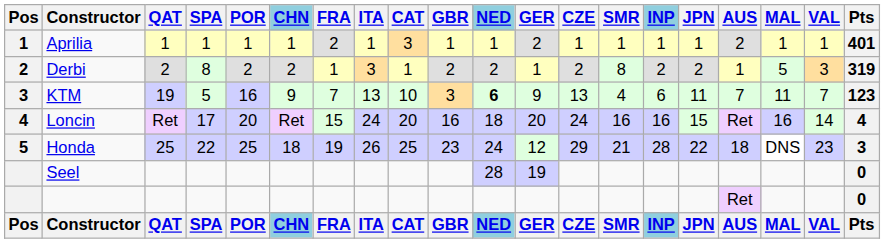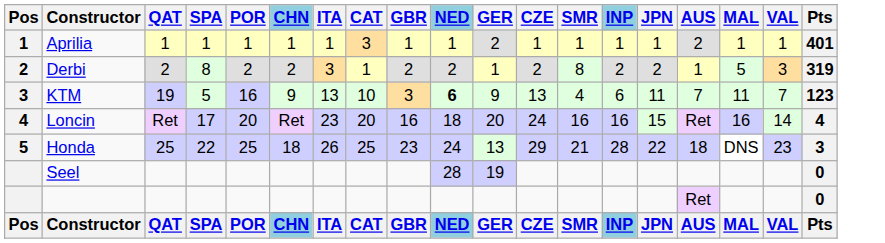 <table class="wikitable" style="font-size:85%; text-align:center">
 <tr valign="top">
 <th valign="middle" scope="col">Pos</th>
 <th valign="middle" scope="col">Constructor</th>
 <th><a href='#'>QAT</a><br></th>
 <th><a href='#'>SPA</a><br></th>
 <th><a href='#'>POR</a><br></th>
 <th style="background:#8fcfdf;"><a href='#'>CHN</a><br></th>
-<th><a href='#'>FRA</a><br></th>
 <th><a href='#'>ITA</a><br></th>
 <th><a href='#'>CAT</a><br></th>
 <th><a href='#'>GBR</a><br></th>
 <th style="background:#8fcfdf;"><a href='#'>NED</a><br></th>
 <th><a href='#'>GER</a><br></th>
 <th><a href='#'>CZE</a><br></th>
 <th><a href='#'>SMR</a><br></th>
 <th style="background:#8fcfdf;"><a href='#'>INP</a><br></th>
 <th><a href='#'>JPN</a><br></th>
 <th><a href='#'>AUS</a><br></th>
 <th><a href='#'>MAL</a><br></th>
 <th><a href='#'>VAL</a><br></th>
 <th valign="middle">Pts</th>
 </tr>
 <tr>
 <th>1</th>
 <td align="left"> <a href='#'>Aprilia</a></td>
 <td style="background:#ffffbf;">1</td>
 <td style="background:#ffffbf;">1</td>
 <td style="background:#ffffbf;">1</td>
 <td style="background:#ffffbf;">1</td>
-<td style="background:#dfdfdf;">2</td>
 <td style="background:#ffffbf;">1</td>
 <td style="background:#ffdf9f;">3</td>
 <td style="background:#ffffbf;">1</td>
 <td style="background:#ffffbf;">1</td>
 <td style="background:#dfdfdf;">2</td>
 <td style="background:#ffffbf;">1</td>
 <td style="background:#ffffbf;">1</td>
 <td style="background:#ffffbf;">1</td>
 <td style="background:#ffffbf;">1</td>
 <td style="background:#dfdfdf;">2</td>
 <td style="background:#ffffbf;">1</td>
 <td style="background:#ffffbf;">1</td>
 <th>401</th>
 </tr>
 <tr>
 <th>2</th>
 <td align="left"> <a href='#'>Derbi</a></td>
 <td style="background:#dfdfdf;">2</td>
 <td style="background:#dfffdf;">8</td>
 <td style="background:#dfdfdf;">2</td>
 <td style="background:#dfdfdf;">2</td>
-<td style="background:#ffffbf;">1</td>
 <td style="background:#ffdf9f;">3</td>
 <td style="background:#ffffbf;">1</td>
 <td style="background:#dfdfdf;">2</td>
 <td style="background:#dfdfdf;">2</td>
 <td style="background:#ffffbf;">1</td>
 <td style="background:#dfdfdf;">2</td>
 <td style="background:#dfffdf;">8</td>
 <td style="background:#dfdfdf;">2</td>
 <td style="background:#dfdfdf;">2</td>
 <td style="background:#ffffbf;">1</td>
 <td style="background:#dfffdf;">5</td>
 <td style="background:#ffdf9f;">3</td>
 <th>319</th>
 </tr>
 <tr>
 <th>3</th>
 <td align="left"> <a href='#'>KTM</a></td>
 <td style="background:#cfcfff;">19</td>
 <td style="background:#dfffdf;">5</td>
 <td style="background:#cfcfff;">16</td>
 <td style="background:#dfffdf;">9</td>
-<td style="background:#dfffdf;">7</td>
 <td style="background:#dfffdf;">13</td>
 <td style="background:#dfffdf;">10</td>
 <td style="background:#ffdf9f;">3</td>
 <td style="background:#dfffdf;"><strong>6</strong></td>
 <td style="background:#dfffdf;">9</td>
 <td style="background:#dfffdf;">13</td>
 <td style="background:#dfffdf;">4</td>
 <td style="background:#dfffdf;">6</td>
 <td style="background:#dfffdf;">11</td>
 <td style="background:#dfffdf;">7</td>
 <td style="background:#dfffdf;">11</td>
 <td style="background:#dfffdf;">7</td>
 <th>123</th>
 </tr>
 <tr>
 <th>4</th>
 <td align="left"> <a href='#'>Loncin</a></td>
 <td style="background:#efcfff;">Ret</td>
 <td style="background:#cfcfff;">17</td>
 <td style="background:#cfcfff;">20</td>
 <td style="background:#efcfff;">Ret</td>
-<td style="background:#dfffdf;">15</td>
-<td style="background:#cfcfff;">24</td>
+<td style="background:#cfcfff;">23</td>
 <td style="background:#cfcfff;">20</td>
 <td style="background:#cfcfff;">16</td>
 <td style="background:#cfcfff;">18</td>
 <td style="background:#cfcfff;">20</td>
 <td style="background:#cfcfff;">24</td>
 <td style="background:#cfcfff;">16</td>
 <td style="background:#cfcfff;">16</td>
 <td style="background:#dfffdf;">15</td>
 <td style="background:#efcfff;">Ret</td>
 <td style="background:#cfcfff;">16</td>
 <td style="background:#dfffdf;">14</td>
 <th>4</th>
 </tr>
 <tr>
 <th>5</th>
 <td align="left"> <a href='#'>Honda</a></td>
 <td style="background:#cfcfff;">25</td>
 <td style="background:#cfcfff;">22</td>
 <td style="background:#cfcfff;">25</td>
 <td style="background:#cfcfff;">18</td>
-<td style="background:#cfcfff;">19</td>
 <td style="background:#cfcfff;">26</td>
 <td style="background:#cfcfff;">25</td>
 <td style="background:#cfcfff;">23</td>
 <td style="background:#cfcfff;">24</td>
-<td style="background:#dfffdf;">12</td>
+<td style="background:#dfffdf;">13</td>
 <td style="background:#cfcfff;">29</td>
 <td style="background:#cfcfff;">21</td>
 <td style="background:#cfcfff;">28</td>
 <td style="background:#cfcfff;">22</td>
 <td style="background:#cfcfff;">18</td>
 <td style="background:#ffffff;">DNS</td>
 <td style="background:#cfcfff;">23</td>
 <th>3</th>
 </tr>
 <tr>
 <th></th>
 <td align="left"> <a href='#'>Seel</a></td>
-<td></td>
 <td></td>
 <td></td>
 <td></td>
 <td></td>
 <td></td>
 <td></td>
 <td></td>
 <td style="background:#cfcfff;">28</td>
 <td style="background:#cfcfff;">19</td>
 <td></td>
 <td></td>
 <td></td>
 <td></td>
 <td></td>
 <td></td>
 <td></td>
 <th>0</th>
 </tr>
 <tr>
 <th></th>
 <td align="left"></td>
 <td></td>
 <td></td>
 <td></td>
 <td></td>
 <td></td>
 <td></td>
 <td></td>
 <td></td>
 <td></td>
 <td></td>
 <td></td>
 <td></td>
 <td></td>
-<td></td>
 <td style="background:#efcfff;">Ret</td>
 <td></td>
 <td></td>
 <th>0</th>
 </tr>
 <tr valign="top">
 <th valign="middle">Pos</th>
 <th valign="middle" scope="col">Constructor</th>
 <th><a href='#'>QAT</a><br></th>
 <th><a href='#'>SPA</a><br></th>
 <th><a href='#'>POR</a><br></th>
 <th style="background:#8fcfdf;"><a href='#'>CHN</a><br></th>
-<th><a href='#'>FRA</a><br></th>
 <th><a href='#'>ITA</a><br></th>
 <th><a href='#'>CAT</a><br></th>
 <th><a href='#'>GBR</a><br></th>
 <th style="background:#8fcfdf;"><a href='#'>NED</a><br></th>
 <th><a href='#'>GER</a><br></th>
 <th><a href='#'>CZE</a><br></th>
 <th><a href='#'>SMR</a><br></th>
 <th style="background:#8fcfdf;"><a href='#'>INP</a><br></th>
 <th><a href='#'>JPN</a><br></th>
 <th><a href='#'>AUS</a><br></th>
 <th><a href='#'>MAL</a><br></th>
 <th><a href='#'>VAL</a><br></th>
 <th valign="middle">Pts</th>
 </tr>
 </table>
